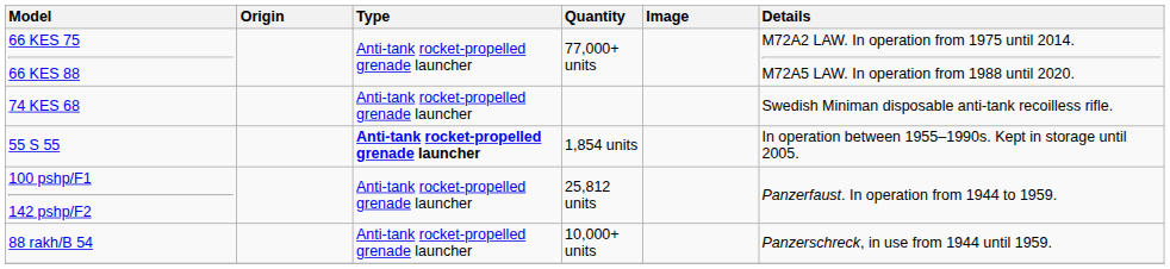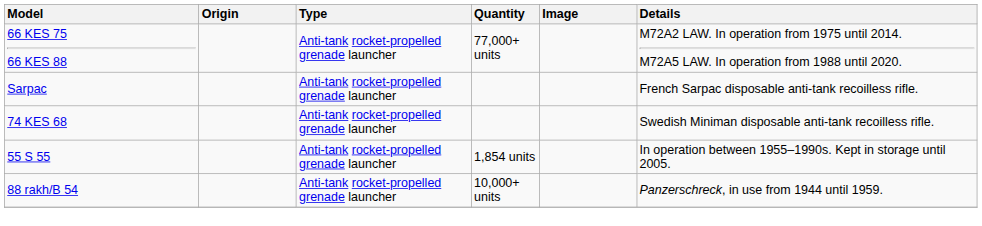 <table class="wikitable">
 <tr>
 <th style="text-align: left; width:20%;">Model</th>
 <th style="text-align: left; width:10%;">Origin</th>
 <th style="text-align: left; width:18%;">Type</th>
 <th style="text-align: left; width:7%;">Quantity</th>
 <th style="text-align: left; width:10%;">Image</th>
 <th style="text-align: left; width:35%;">Details</th>
 </tr>
 <tr>
 <td><a href='#'>66 KES 75</a><hr><a href='#'>66 KES 88</a></td>
 <td></td>
 <td><a href='#'>Anti-tank</a> <a href='#'>rocket-propelled grenade</a> launcher</td>
 <td>77,000+ units</td>
 <td></td>
 <td>M72A2 LAW. In operation from 1975 until 2014.<hr>M72A5 LAW. In operation from 1988 until 2020.</td>
 </tr>
 <tr>
+<td><a href='#'>Sarpac</a></td>
+<td></td>
+<td><a href='#'>Anti-tank</a> <a href='#'>rocket-propelled grenade</a> launcher</td>
+<td></td>
+<td></td>
+<td>French Sarpac disposable anti-tank recoilless rifle.</td>
+</tr>
+<tr>
 <td><a href='#'>74 KES 68</a></td>
 <td></td>
 <td><a href='#'>Anti-tank</a> <a href='#'>rocket-propelled grenade</a> launcher</td>
 <td></td>
 <td></td>
 <td>Swedish Miniman disposable anti-tank recoilless rifle.</td>
 </tr>
 <tr>
 <td><a href='#'>55 S 55</a></td>
 <td></td>
-<td><strong><a href='#'>Anti-tank</a> <a href='#'>rocket-propelled grenade</a> launcher</strong></td>
+<td><a href='#'>Anti-tank</a> <a href='#'>rocket-propelled grenade</a> launcher</td>
 <td>1,854 units</td>
 <td></td>
 <td>In operation between 1955–1990s. Kept in storage until 2005.</td>
-</tr>
-<tr>
-<td><a href='#'>100 pshp/F1</a><hr><a href='#'>142 pshp/F2</a></td>
-<td></td>
-<td><a href='#'>Anti-tank</a> <a href='#'>rocket-propelled grenade</a> launcher</td>
-<td>25,812 units</td>
-<td></td>
-<td><em>Panzerfaust</em>. In operation from 1944 to 1959.</td>
 </tr>
 <tr>
 <td><a href='#'>88 rakh/B 54</a></td>
 <td></td>
 <td><a href='#'>Anti-tank</a> <a href='#'>rocket-propelled grenade</a> launcher</td>
 <td>10,000+ units</td>
 <td></td>
 <td><em>Panzerschreck</em>, in use from 1944 until 1959.</td>
 </tr>
 <tr>
 </tr>
 </table>
